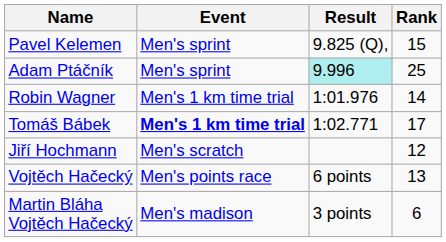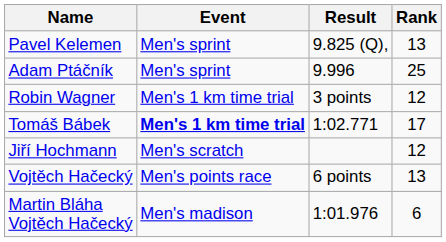 <table class="wikitable sortable">
 <tr>
 <th>Name</th>
 <th>Event</th>
 <th>Result</th>
 <th>Rank</th>
 </tr>
 <tr>
 <td><a href='#'>Pavel Kelemen</a></td>
 <td><a href='#'>Men's sprint</a></td>
 <td>9.825 (Q),</td>
-<td align=center>15</td>
+<td align=center>13</td>
 </tr>
 <tr>
 <td><a href='#'>Adam Ptáčník</a></td>
 <td><a href='#'>Men's sprint</a></td>
-<td style="background: paleturquoise;">9.996</td>
+<td>9.996</td>
 <td align=center>25</td>
 </tr>
 <tr>
 <td><a href='#'>Robin Wagner</a></td>
 <td><a href='#'>Men's 1 km time trial</a></td>
-<td>1:01.976</td>
-<td align=center>14</td>
+<td>3 points</td>
+<td align=center>12</td>
 </tr>
 <tr>
 <td><a href='#'>Tomáš Bábek</a></td>
 <td><strong><a href='#'>Men's 1 km time trial</a></strong></td>
 <td>1:02.771</td>
 <td align=center>17</td>
 </tr>
 <tr>
 <td><a href='#'>Jiří Hochmann</a></td>
 <td><a href='#'>Men's scratch</a></td>
 <td></td>
 <td align=center>12</td>
 </tr>
 <tr>
 <td><a href='#'>Vojtěch Hačecký</a></td>
 <td><a href='#'>Men's points race</a></td>
 <td>6 points</td>
 <td align=center>13</td>
 </tr>
 <tr>
 <td><a href='#'>Martin Bláha</a><br><a href='#'>Vojtěch Hačecký</a></td>
 <td><a href='#'>Men's madison</a></td>
-<td>3 points</td>
+<td>1:01.976</td>
 <td align=center>6</td>
 </tr>
 </table>
